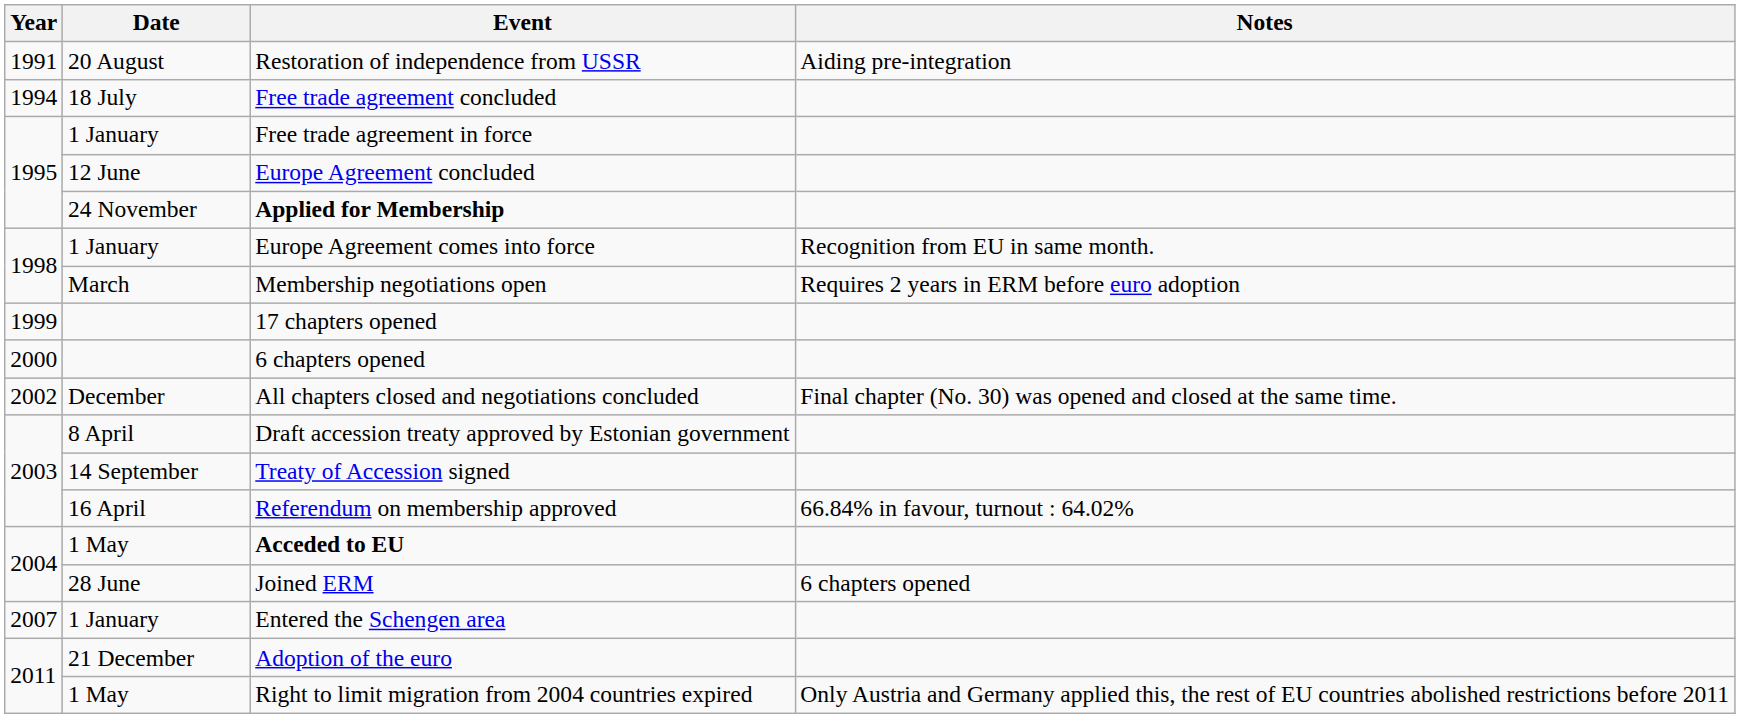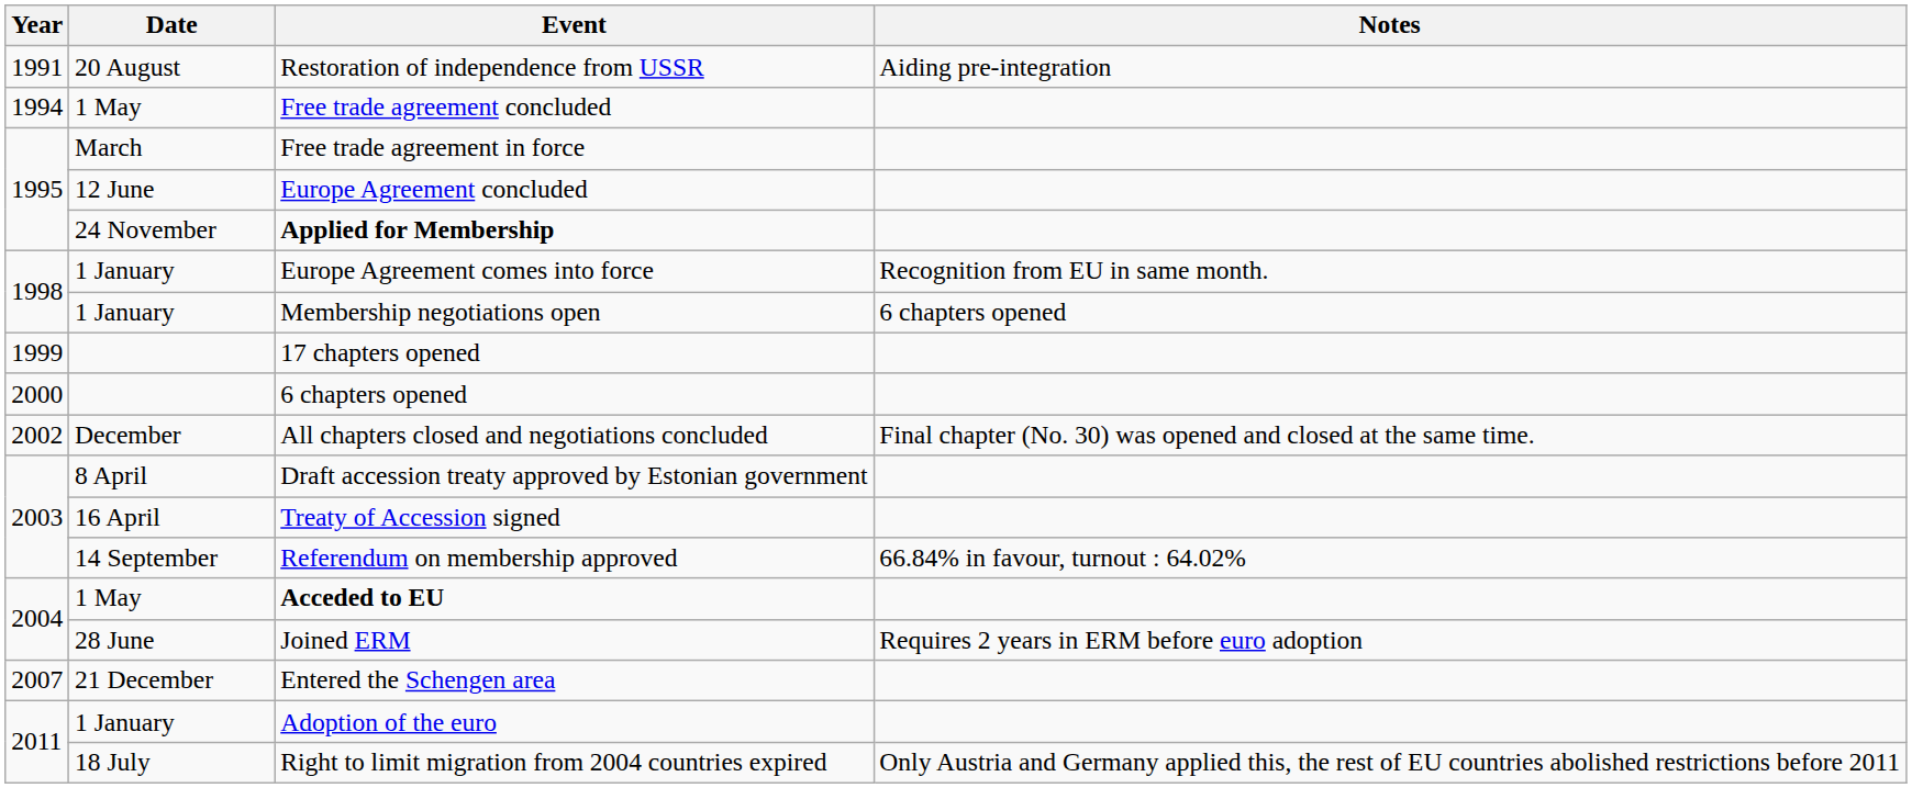 <table class="wikitable">
 <tr>
 <th>Year</th>
 <th style="width:120px;">Date</th>
 <th>Event</th>
 <th>Notes</th>
 </tr>
 <tr>
 <td>1991</td>
 <td>20 August</td>
 <td>Restoration of independence from <a href='#'>USSR</a></td>
 <td>Aiding pre-integration</td>
 </tr>
 <tr>
 <td>1994</td>
-<td>18 July</td>
+<td>1 May</td>
 <td><a href='#'>Free trade agreement</a> concluded</td>
 <td></td>
 </tr>
 <tr>
 <td rowspan=3>1995</td>
-<td>1 January</td>
+<td>March</td>
 <td>Free trade agreement in force</td>
 <td></td>
 </tr>
 <tr>
 <td>12 June</td>
 <td><a href='#'>Europe Agreement</a> concluded</td>
 <td></td>
 </tr>
 <tr>
 <td>24 November</td>
 <td><strong>Applied for Membership</strong></td>
 <td></td>
 </tr>
 <tr>
 <td rowspan=2>1998</td>
 <td>1 January</td>
 <td>Europe Agreement comes into force</td>
 <td>Recognition from EU in same month.</td>
 </tr>
 <tr>
-<td>March</td>
+<td>1 January</td>
 <td>Membership negotiations open</td>
-<td>Requires 2 years in ERM before <a href='#'>euro</a> adoption</td>
+<td>6 chapters opened</td>
 </tr>
 <tr>
 <td>1999</td>
 <td></td>
 <td>17 chapters opened</td>
 <td></td>
 </tr>
 <tr>
 <td>2000</td>
 <td></td>
 <td>6 chapters opened</td>
 <td></td>
 </tr>
 <tr>
 <td>2002</td>
 <td>December</td>
 <td>All chapters closed and negotiations concluded</td>
 <td>Final chapter (No. 30) was opened and closed at the same time.</td>
 </tr>
 <tr>
 <td rowspan=3>2003</td>
 <td>8 April</td>
 <td>Draft accession treaty approved by Estonian government</td>
 <td></td>
 </tr>
 <tr>
-<td>14 September</td>
+<td>16 April</td>
 <td><a href='#'>Treaty of Accession</a> signed</td>
 <td></td>
 </tr>
 <tr>
-<td>16 April</td>
+<td>14 September</td>
 <td><a href='#'>Referendum</a> on membership approved</td>
 <td>66.84% in favour, turnout : 64.02%</td>
 </tr>
 <tr>
 <td rowspan=2>2004</td>
 <td>1 May</td>
 <td><strong>Acceded to EU</strong></td>
 <td></td>
 </tr>
 <tr>
 <td>28 June</td>
 <td>Joined <a href='#'>ERM</a></td>
-<td>6 chapters opened</td>
+<td>Requires 2 years in ERM before <a href='#'>euro</a> adoption</td>
 </tr>
 <tr>
 <td>2007</td>
-<td>1 January</td>
+<td>21 December</td>
 <td>Entered the <a href='#'>Schengen area</a></td>
 <td></td>
 </tr>
 <tr>
 <td rowspan=2>2011</td>
-<td>21 December</td>
+<td>1 January</td>
 <td><a href='#'>Adoption of the euro</a></td>
 <td></td>
 </tr>
 <tr>
-<td>1 May</td>
+<td>18 July</td>
 <td>Right to limit migration from 2004 countries expired</td>
 <td>Only Austria and Germany applied this, the rest of EU countries abolished restrictions before 2011</td>
 </tr>
 </table>
